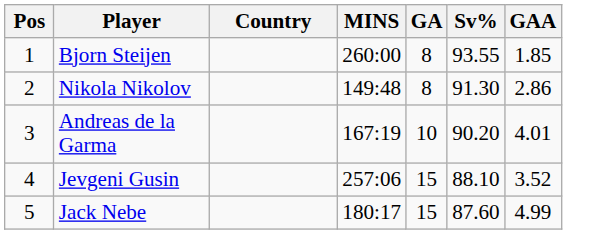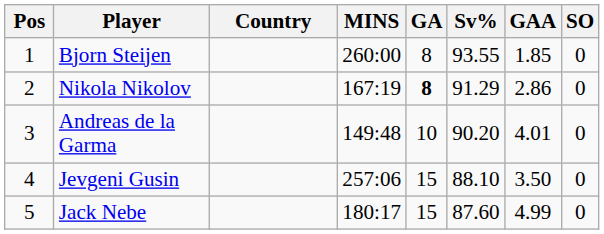 <table class="wikitable sortable" style="text-align: center;">
 <tr>
 <th width=30>Pos</th>
 <th width=110>Player</th>
 <th width=90>Country</th>
 <th width=20>MINS</th>
 <th width=20>GA</th>
 <th width=20>Sv%</th>
 <th width=20>GAA</th>
+<th width=20>SO</th>
 </tr>
 <tr>
 <td>1</td>
 <td align=left><a href='#'>Bjorn Steijen</a></td>
 <td align=left></td>
 <td>260:00</td>
 <td>8</td>
 <td>93.55</td>
 <td>1.85</td>
+<td>0</td>
 </tr>
 <tr>
 <td>2</td>
 <td align=left><a href='#'>Nikola Nikolov</a></td>
 <td align=left></td>
-<td>149:48</td>
-<td>8</td>
-<td>91.30</td>
+<td>167:19</td>
+<td><strong>8</strong></td>
+<td>91.29</td>
 <td>2.86</td>
+<td>0</td>
 </tr>
 <tr>
 <td>3</td>
 <td align=left><a href='#'>Andreas de la Garma</a></td>
 <td align=left></td>
-<td>167:19</td>
+<td>149:48</td>
 <td>10</td>
 <td>90.20</td>
 <td>4.01</td>
+<td>0</td>
 </tr>
 <tr>
 <td>4</td>
 <td align=left><a href='#'>Jevgeni Gusin</a></td>
 <td align=left></td>
 <td>257:06</td>
 <td>15</td>
 <td>88.10</td>
-<td>3.52</td>
+<td>3.50</td>
+<td>0</td>
 </tr>
 <tr>
 <td>5</td>
 <td align=left><a href='#'>Jack Nebe</a></td>
 <td align=left></td>
 <td>180:17</td>
 <td>15</td>
 <td>87.60</td>
 <td>4.99</td>
+<td>0</td>
 </tr>
 </table>
